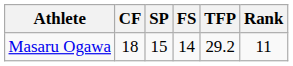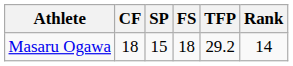 <table class="wikitable" border="1" style="font-size:90%">
 <tr>
 <th>Athlete</th>
 <th>CF</th>
 <th>SP</th>
 <th>FS</th>
 <th>TFP</th>
 <th>Rank</th>
 </tr>
 <tr align=center>
 <td align=left><a href='#'>Masaru Ogawa</a></td>
 <td>18</td>
 <td>15</td>
+<td>18</td>
+<td>29.2</td>
 <td>14</td>
-<td>29.2</td>
-<td>11</td>
 </tr>
 </table>
